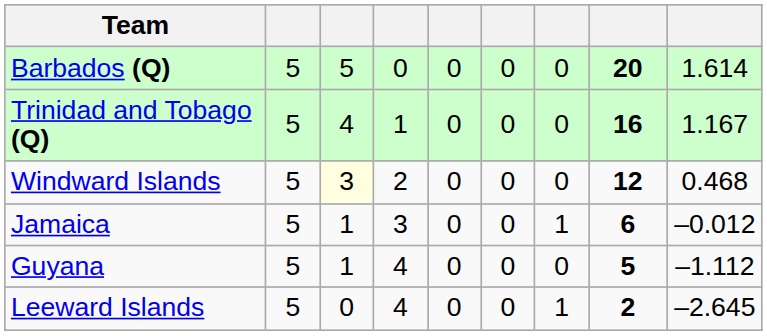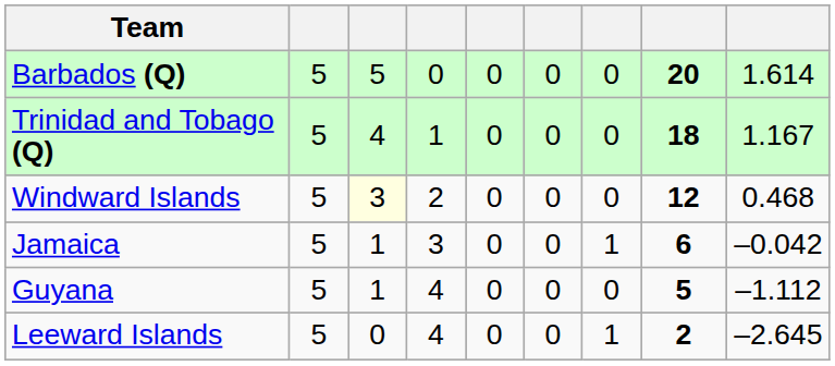 <table class="wikitable" style="text-align:center">
 <tr>
 <th width="150">Team</th>
 <th width="25"></th>
 <th width="25"></th>
 <th width="25"></th>
 <th width="25"></th>
 <th width="25"></th>
 <th width="25"></th>
 <th width="40"></th>
 <th width="50"></th>
 </tr>
 <tr style="background:#cfc">
 <td style="text-align:left"><a href='#'>Barbados</a> <strong>(Q)</strong></td>
 <td>5</td>
 <td>5</td>
 <td>0</td>
 <td>0</td>
 <td>0</td>
 <td>0</td>
 <td><strong>20</strong></td>
 <td>1.614</td>
 </tr>
 <tr style="background:#cfc">
 <td style="text-align:left"><a href='#'>Trinidad and Tobago</a> <strong>(Q)</strong></td>
 <td>5</td>
 <td>4</td>
 <td>1</td>
 <td>0</td>
 <td>0</td>
 <td>0</td>
-<td><strong>16</strong></td>
+<td><strong>18</strong></td>
 <td>1.167</td>
 </tr>
 <tr>
 <td style="text-align:left"><a href='#'>Windward Islands</a></td>
 <td>5</td>
 <td style="background: lightyellow;">3</td>
 <td>2</td>
 <td>0</td>
 <td>0</td>
 <td>0</td>
 <td><strong>12</strong></td>
 <td>0.468</td>
 </tr>
 <tr>
 <td style="text-align:left"><a href='#'>Jamaica</a></td>
 <td>5</td>
 <td>1</td>
 <td>3</td>
 <td>0</td>
 <td>0</td>
 <td>1</td>
 <td><strong>6</strong></td>
-<td>–0.012</td>
+<td>–0.042</td>
 </tr>
 <tr>
 <td style="text-align:left"><a href='#'>Guyana</a></td>
 <td>5</td>
 <td>1</td>
 <td>4</td>
 <td>0</td>
 <td>0</td>
 <td>0</td>
 <td><strong>5</strong></td>
 <td>–1.112</td>
 </tr>
 <tr>
 <td style="text-align:left"><a href='#'>Leeward Islands</a></td>
 <td>5</td>
 <td>0</td>
 <td>4</td>
 <td>0</td>
 <td>0</td>
 <td>1</td>
 <td><strong>2</strong></td>
 <td>–2.645</td>
 </tr>
 </table>
